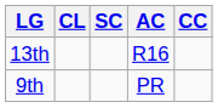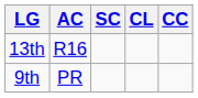 <table class="wikitable" style="text-align:center;">
 <tr>
 <th><a href='#'>LG</a></th>
+<th><a href='#'>AC</a></th>
+<th><a href='#'>SC</a></th>
 <th><a href='#'>CL</a></th>
-<th><a href='#'>SC</a></th>
-<th><a href='#'>AC</a></th>
 <th><a href='#'>CC</a></th>
 </tr>
 <tr>
 <td><a href='#'>13th</a></td>
+<td><a href='#'>R16</a></td>
 <td></td>
 <td></td>
-<td><a href='#'>R16</a></td>
 <td></td>
 </tr>
 <tr>
 <td><a href='#'>9th</a></td>
+<td><a href='#'>PR</a></td>
 <td></td>
 <td></td>
-<td><a href='#'>PR</a></td>
 <td></td>
 </tr>
 </table>
